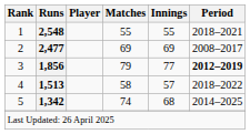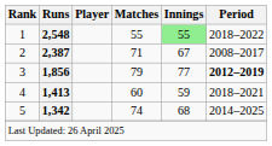 <table class="wikitable">
 <tr>
 <th><strong>Rank</strong></th>
 <th><strong>Runs</strong></th>
 <th><strong>Player</strong></th>
 <th><strong>Matches</strong></th>
 <th><strong>Innings</strong></th>
 <th><strong>Period</strong></th>
 </tr>
 <tr>
 <td style="text-align:center">1</td>
 <th scope=row style=text-align:center;>2,548</th>
 <td></td>
 <td style="text-align:center">55</td>
-<td style="text-align:center">55</td>
-<td>2018–2021</td>
+<td style="background: lightgreen; text-align:center">55</td>
+<td>2018–2022</td>
 </tr>
 <tr>
 <td style="text-align:center">2</td>
-<th scope=row style=text-align:center;>2,477</th>
+<th scope=row style=text-align:center;>2,387</th>
 <td></td>
-<td style="text-align:center">69</td>
-<td style="text-align:center">69</td>
+<td style="text-align:center">71</td>
+<td style="text-align:center">67</td>
 <td>2008–2017</td>
 </tr>
 <tr>
 <td style="text-align:center">3</td>
 <th scope=row style=text-align:center;>1,856</th>
 <td></td>
 <td style="text-align:center">79</td>
 <td style="text-align:center">77</td>
 <td><strong>2012–2019</strong></td>
 </tr>
 <tr>
 <td style="text-align:center">4</td>
-<th scope=row style=text-align:center;>1,513</th>
+<th scope=row style=text-align:center;>1,413</th>
 <td></td>
-<td style="text-align:center">58</td>
-<td style="text-align:center">57</td>
-<td>2018–2022</td>
+<td style="text-align:center">60</td>
+<td style="text-align:center">59</td>
+<td>2018–2021</td>
 </tr>
 <tr>
 <td style="text-align:center">5</td>
 <th scope=row style=text-align:center;>1,342</th>
 <td></td>
 <td style="text-align:center">74</td>
 <td style="text-align:center">68</td>
 <td>2014–2025</td>
 </tr>
 <tr>
 </tr>
 <tr class=sortbottom>
 <td colspan=6><small>Last Updated: 26 April 2025</small></td>
 </tr>
 </table>
